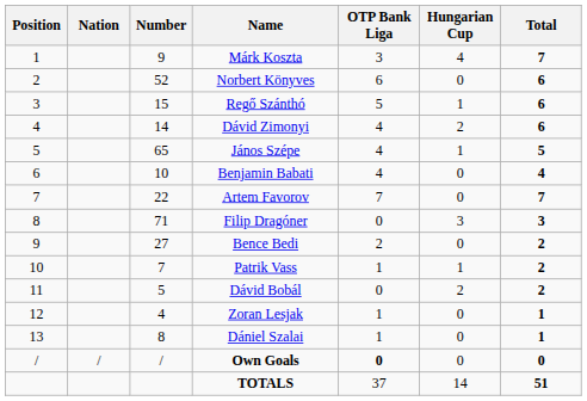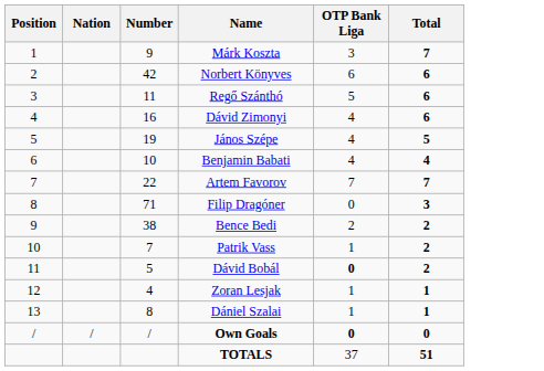 <table class="wikitable" style="font-size: 95%; text-align: center;">
 <tr>
 <th width=60>Position</th>
 <th width=60>Nation</th>
 <th width=60>Number</th>
 <th width=150>Name</th>
 <th width=80>OTP Bank Liga</th>
-<th width=80>Hungarian Cup</th>
 <th width=80>Total</th>
 </tr>
 <tr>
 <td>1</td>
 <td></td>
 <td>9</td>
 <td><a href='#'>Márk Koszta</a></td>
 <td>3</td>
-<td>4</td>
 <td><strong>7</strong></td>
 </tr>
 <tr>
 <td>2</td>
 <td></td>
-<td>52</td>
+<td>42</td>
 <td><a href='#'>Norbert Könyves</a></td>
 <td>6</td>
-<td>0</td>
 <td><strong>6</strong></td>
 </tr>
 <tr>
 <td>3</td>
 <td></td>
-<td>15</td>
+<td>11</td>
 <td><a href='#'>Regő Szánthó</a></td>
 <td>5</td>
-<td>1</td>
 <td><strong>6</strong></td>
 </tr>
 <tr>
 <td>4</td>
 <td></td>
-<td>14</td>
+<td>16</td>
 <td><a href='#'>Dávid Zimonyi</a></td>
 <td>4</td>
-<td>2</td>
 <td><strong>6</strong></td>
 </tr>
 <tr>
 <td>5</td>
 <td></td>
-<td>65</td>
+<td>19</td>
 <td><a href='#'>János Szépe</a></td>
 <td>4</td>
-<td>1</td>
 <td><strong>5</strong></td>
 </tr>
 <tr>
 <td>6</td>
 <td></td>
 <td>10</td>
 <td><a href='#'>Benjamin Babati</a></td>
 <td>4</td>
-<td>0</td>
 <td><strong>4</strong></td>
 </tr>
 <tr>
 <td>7</td>
 <td></td>
 <td>22</td>
 <td><a href='#'>Artem Favorov</a></td>
 <td>7</td>
-<td>0</td>
 <td><strong>7</strong></td>
 </tr>
 <tr>
 <td>8</td>
 <td></td>
 <td>71</td>
 <td><a href='#'>Filip Dragóner</a></td>
 <td>0</td>
-<td>3</td>
 <td><strong>3</strong></td>
 </tr>
 <tr>
 <td>9</td>
 <td></td>
-<td>27</td>
+<td>38</td>
 <td><a href='#'>Bence Bedi</a></td>
 <td>2</td>
-<td>0</td>
 <td><strong>2</strong></td>
 </tr>
 <tr>
 <td>10</td>
 <td></td>
 <td>7</td>
 <td><a href='#'>Patrik Vass</a></td>
 <td>1</td>
-<td>1</td>
 <td><strong>2</strong></td>
 </tr>
 <tr>
 <td>11</td>
 <td></td>
 <td>5</td>
 <td><a href='#'>Dávid Bobál</a></td>
-<td>0</td>
-<td>2</td>
+<td><strong>0</strong></td>
 <td><strong>2</strong></td>
 </tr>
 <tr>
 <td>12</td>
 <td></td>
 <td>4</td>
 <td><a href='#'>Zoran Lesjak</a></td>
 <td>1</td>
-<td>0</td>
 <td><strong>1</strong></td>
 </tr>
 <tr>
 <td>13</td>
 <td></td>
 <td>8</td>
 <td><a href='#'>Dániel Szalai</a></td>
 <td>1</td>
-<td>0</td>
 <td><strong>1</strong></td>
 </tr>
 <tr>
 <td>/</td>
 <td>/</td>
 <td>/</td>
 <td><strong>Own Goals</strong></td>
 <td><strong>0</strong></td>
-<td>0</td>
 <td><strong>0</strong></td>
 </tr>
 <tr>
 <td></td>
 <td></td>
 <td></td>
 <td><strong>TOTALS</strong></td>
 <td>37</td>
-<td>14</td>
 <td><strong>51</strong></td>
 </tr>
 </table>
